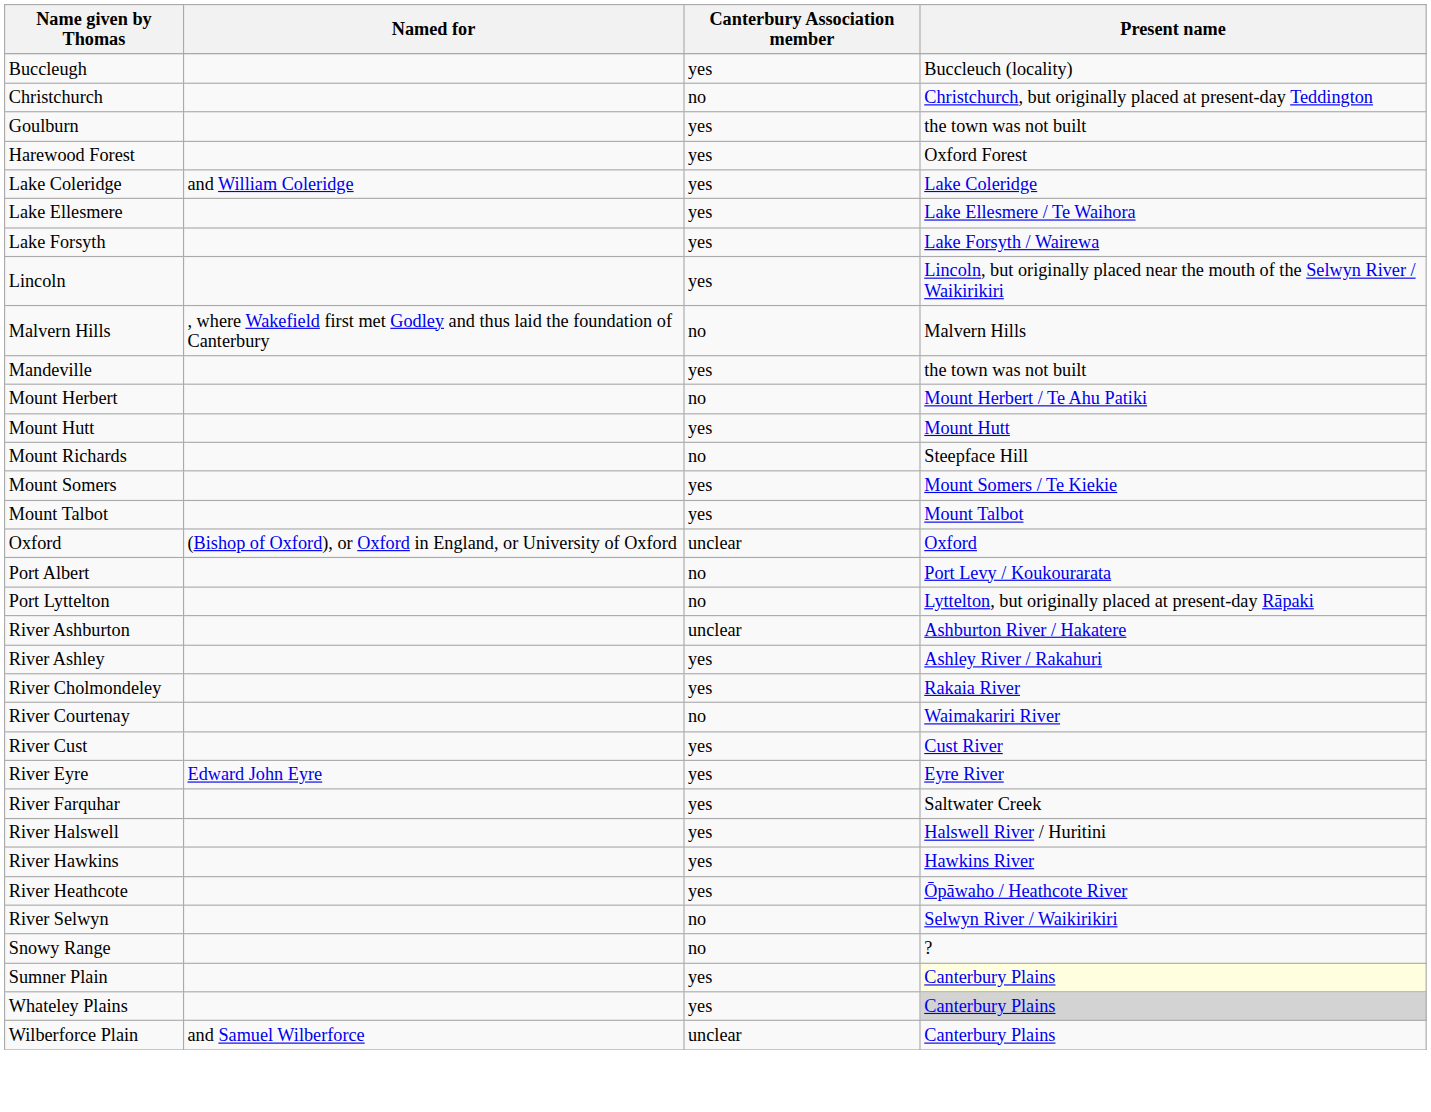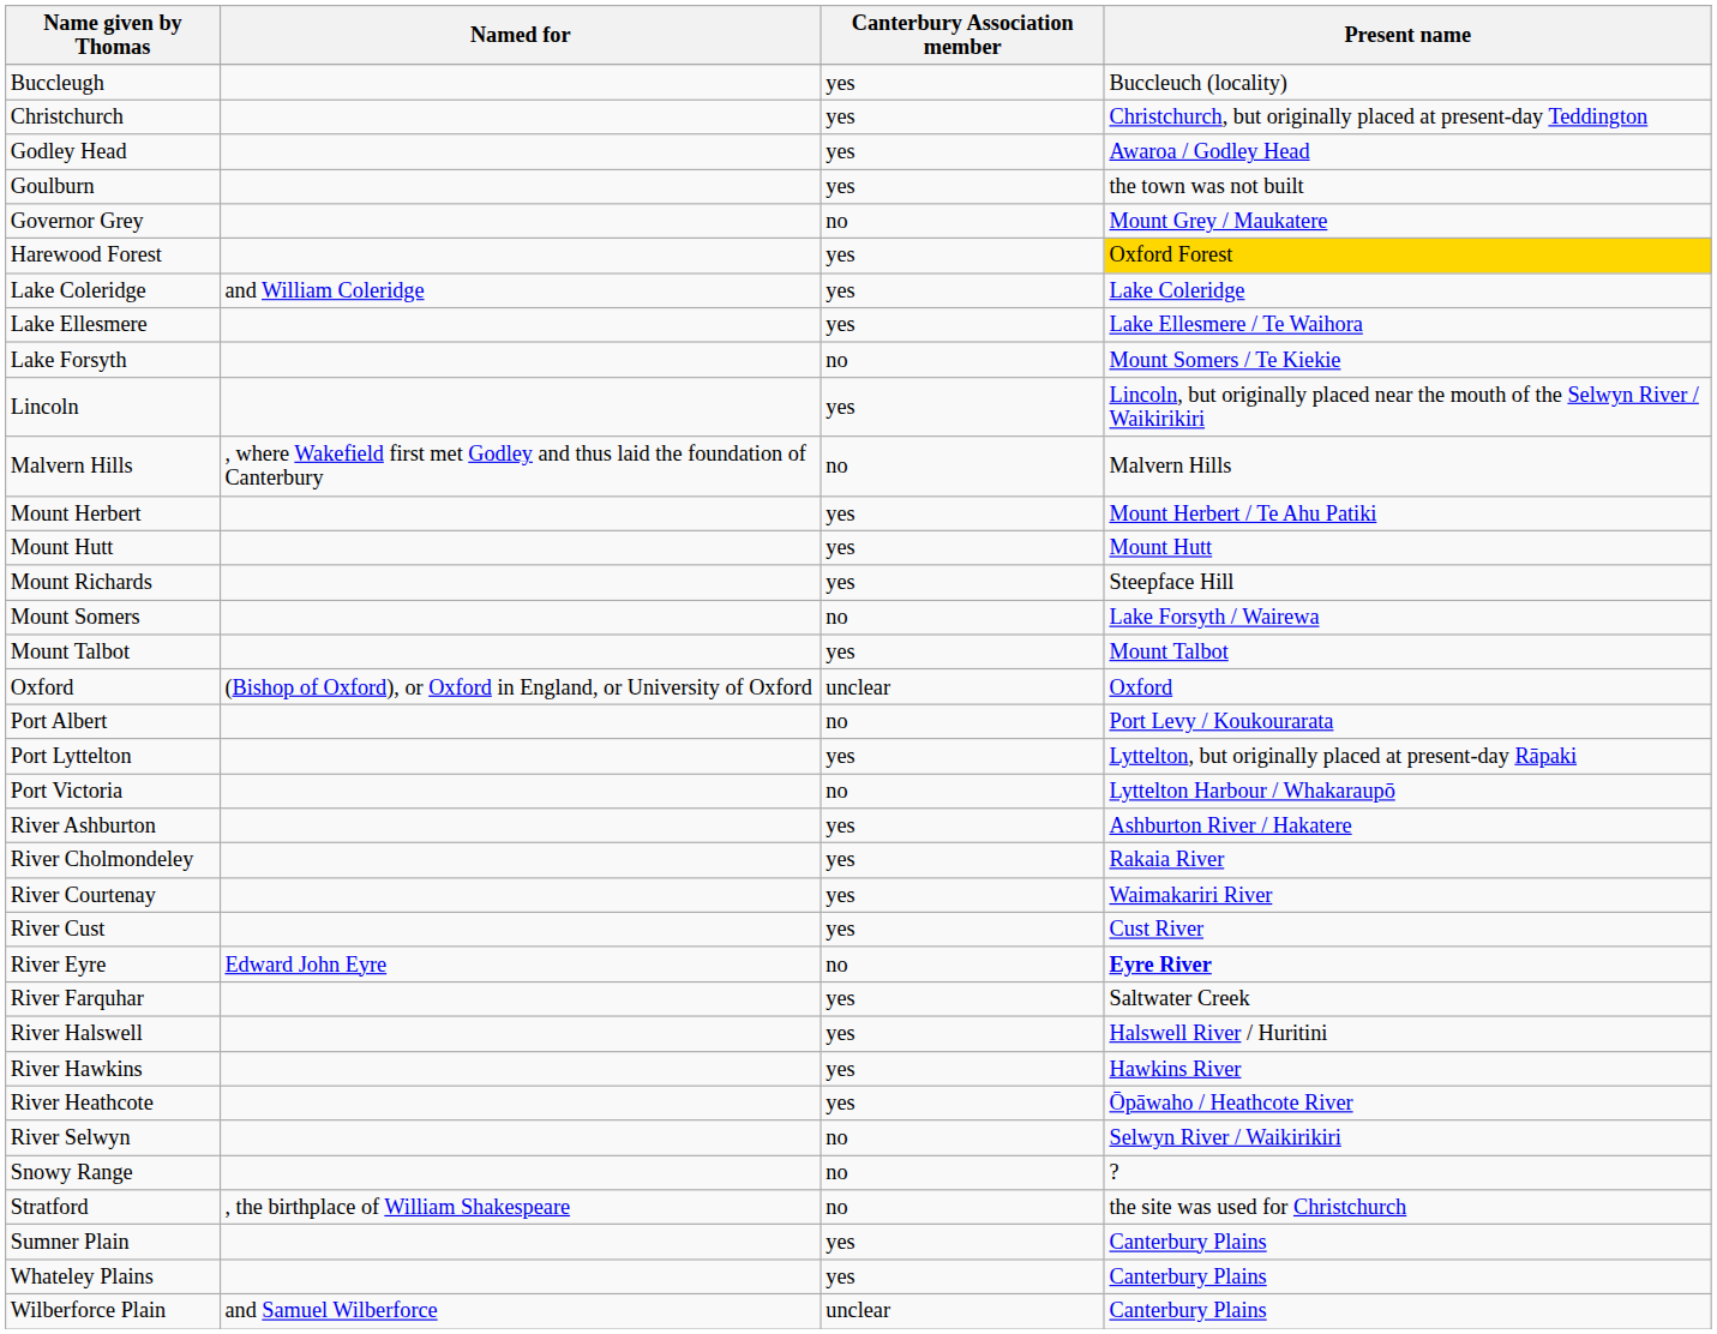 <table class="wikitable sortable collapsible" border="1">
 <tr>
 <th scope="col">Name given by Thomas</th>
 <th scope="col">Named for</th>
 <th scope="col">Canterbury Association member</th>
 <th scope="col">Present name</th>
 </tr>
 <tr>
 </tr>
 <tr>
 <td>Buccleugh</td>
 <td></td>
 <td>yes</td>
 <td>Buccleuch (locality) </td>
 </tr>
 <tr>
 <td>Christchurch</td>
 <td></td>
-<td>no</td>
+<td>yes</td>
 <td><a href='#'>Christchurch</a>, but originally placed at present-day <a href='#'>Teddington</a></td>
+</tr>
+<tr>
+<td>Godley Head</td>
+<td></td>
+<td>yes</td>
+<td><a href='#'>Awaroa / Godley Head</a></td>
 </tr>
 <tr>
 <td>Goulburn</td>
 <td></td>
 <td>yes</td>
 <td>the town was not built</td>
 </tr>
 <tr>
+<td>Governor Grey</td>
+<td></td>
+<td>no</td>
+<td><a href='#'>Mount Grey / Maukatere</a></td>
+</tr>
+<tr>
 <td>Harewood Forest</td>
 <td></td>
 <td>yes</td>
-<td>Oxford Forest</td>
+<td style="background: gold;">Oxford Forest</td>
 </tr>
 <tr>
 <td>Lake Coleridge</td>
 <td> and <a href='#'>William Coleridge</a></td>
 <td>yes</td>
 <td><a href='#'>Lake Coleridge</a></td>
 </tr>
 <tr>
 <td>Lake Ellesmere</td>
 <td></td>
 <td>yes</td>
 <td><a href='#'>Lake Ellesmere / Te Waihora</a></td>
 </tr>
 <tr>
 <td>Lake Forsyth</td>
 <td></td>
-<td>yes</td>
-<td><a href='#'>Lake Forsyth / Wairewa</a></td>
+<td>no</td>
+<td><a href='#'>Mount Somers / Te Kiekie</a></td>
 </tr>
 <tr>
 <td>Lincoln</td>
 <td></td>
 <td>yes</td>
 <td><a href='#'>Lincoln</a>, but originally placed near the mouth of the <a href='#'>Selwyn River / Waikirikiri</a></td>
 </tr>
 <tr>
 <td>Malvern Hills</td>
 <td>, where <a href='#'>Wakefield</a> first met <a href='#'>Godley</a> and thus laid the foundation of Canterbury</td>
 <td>no</td>
 <td>Malvern Hills</td>
 </tr>
 <tr>
-<td>Mandeville</td>
+<td>Mount Herbert</td>
 <td></td>
 <td>yes</td>
-<td>the town was not built</td>
-</tr>
-<tr>
-<td>Mount Herbert</td>
-<td></td>
-<td>no</td>
 <td><a href='#'>Mount Herbert / Te Ahu Patiki</a></td>
 </tr>
 <tr>
 <td>Mount Hutt</td>
 <td></td>
 <td>yes</td>
 <td><a href='#'>Mount Hutt</a></td>
 </tr>
 <tr>
 <td>Mount Richards</td>
 <td></td>
-<td>no</td>
+<td>yes</td>
 <td>Steepface Hill </td>
 </tr>
 <tr>
 <td>Mount Somers</td>
 <td></td>
-<td>yes</td>
-<td><a href='#'>Mount Somers / Te Kiekie</a></td>
+<td>no</td>
+<td><a href='#'>Lake Forsyth / Wairewa</a></td>
 </tr>
 <tr>
 <td>Mount Talbot</td>
 <td> </td>
 <td>yes</td>
 <td><a href='#'>Mount Talbot</a></td>
 </tr>
 <tr>
 <td>Oxford</td>
 <td> (<a href='#'>Bishop of Oxford</a>), or <a href='#'>Oxford</a> in England, or University of Oxford</td>
 <td>unclear</td>
 <td><a href='#'>Oxford</a></td>
 </tr>
 <tr>
 <td>Port Albert</td>
 <td></td>
 <td>no</td>
 <td><a href='#'>Port Levy / Koukourarata</a></td>
 </tr>
 <tr>
 <td>Port Lyttelton</td>
 <td></td>
+<td>yes</td>
+<td><a href='#'>Lyttelton</a>, but originally placed at present-day <a href='#'>Rāpaki</a></td>
+</tr>
+<tr>
+<td>Port Victoria</td>
+<td></td>
 <td>no</td>
-<td><a href='#'>Lyttelton</a>, but originally placed at present-day <a href='#'>Rāpaki</a></td>
+<td><a href='#'>Lyttelton Harbour / Whakaraupō</a></td>
 </tr>
 <tr>
 <td>River Ashburton</td>
 <td></td>
-<td>unclear</td>
+<td>yes</td>
 <td><a href='#'>Ashburton River / Hakatere</a></td>
-</tr>
-<tr>
-<td>River Ashley</td>
-<td></td>
-<td>yes</td>
-<td><a href='#'>Ashley River / Rakahuri</a></td>
 </tr>
 <tr>
 <td>River Cholmondeley</td>
 <td></td>
 <td>yes</td>
 <td><a href='#'>Rakaia River</a></td>
 </tr>
 <tr>
 <td>River Courtenay</td>
 <td></td>
-<td>no</td>
+<td>yes</td>
 <td><a href='#'>Waimakariri River</a></td>
 </tr>
 <tr>
 <td>River Cust</td>
 <td></td>
 <td>yes</td>
 <td><a href='#'>Cust River</a></td>
 </tr>
 <tr>
 <td>River Eyre</td>
 <td><a href='#'>Edward John Eyre</a></td>
-<td>yes</td>
-<td><a href='#'>Eyre River</a></td>
+<td>no</td>
+<td><strong><a href='#'>Eyre River</a></strong></td>
 </tr>
 <tr>
 <td>River Farquhar</td>
 <td></td>
 <td>yes</td>
 <td>Saltwater Creek</td>
 </tr>
 <tr>
 <td>River Halswell</td>
 <td></td>
 <td>yes</td>
 <td><a href='#'>Halswell River</a> / Huritini</td>
 </tr>
 <tr>
 <td>River Hawkins</td>
 <td></td>
 <td>yes</td>
 <td><a href='#'>Hawkins River</a></td>
 </tr>
 <tr>
 <td>River Heathcote</td>
 <td></td>
 <td>yes</td>
 <td><a href='#'>Ōpāwaho / Heathcote River</a></td>
 </tr>
 <tr>
 <td>River Selwyn</td>
 <td></td>
 <td>no</td>
 <td><a href='#'>Selwyn River / Waikirikiri</a></td>
 </tr>
 <tr>
 <td>Snowy Range</td>
 <td></td>
 <td>no</td>
 <td>?</td>
 </tr>
 <tr>
+<td>Stratford</td>
+<td>, the birthplace of <a href='#'>William Shakespeare</a></td>
+<td>no</td>
+<td>the site was used for <a href='#'>Christchurch</a></td>
+</tr>
+<tr>
 <td>Sumner Plain</td>
 <td></td>
 <td>yes</td>
-<td style="background: lightyellow;"><a href='#'>Canterbury Plains</a></td>
+<td><a href='#'>Canterbury Plains</a></td>
 </tr>
 <tr>
 <td>Whateley Plains</td>
 <td></td>
 <td>yes</td>
-<td style="background: lightgrey;"><a href='#'>Canterbury Plains</a></td>
+<td><a href='#'>Canterbury Plains</a></td>
 </tr>
 <tr>
 <td>Wilberforce Plain</td>
 <td> and <a href='#'>Samuel Wilberforce</a></td>
 <td>unclear</td>
 <td><a href='#'>Canterbury Plains</a></td>
 </tr>
 </table>
